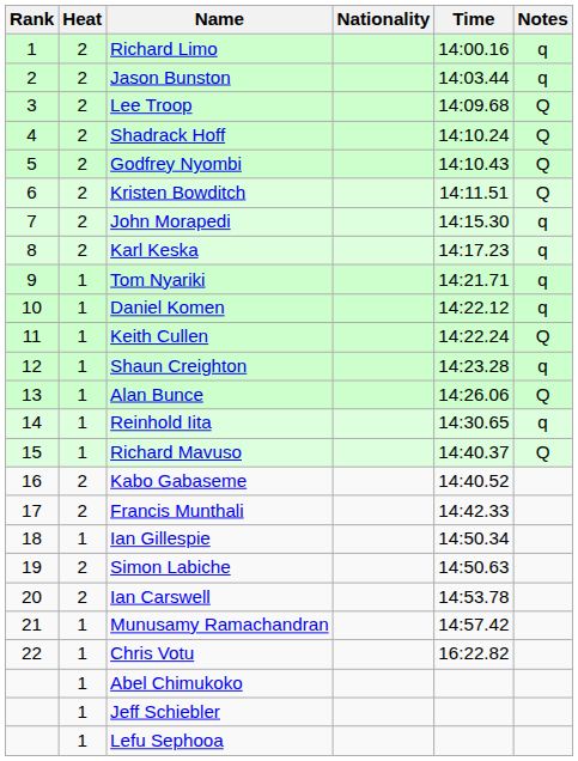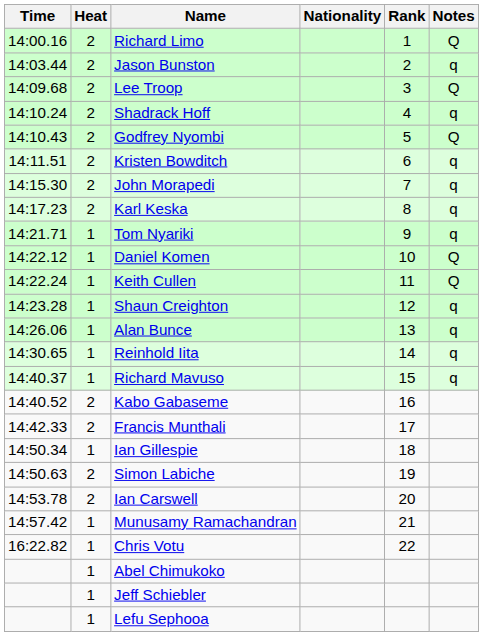 <table class="wikitable sortable" style="text-align:center">
 <tr>
-<th>Rank</th>
+<th>Time</th>
 <th>Heat</th>
 <th>Name</th>
 <th>Nationality</th>
-<th>Time</th>
+<th>Rank</th>
 <th>Notes</th>
 </tr>
 <tr bgcolor=ccffcc>
-<td>1</td>
+<td>14:00.16</td>
 <td>2</td>
 <td align=left><a href='#'>Richard Limo</a></td>
 <td align=left></td>
-<td>14:00.16</td>
+<td>1</td>
+<td>Q</td>
+</tr>
+<tr bgcolor=ccffcc>
+<td>14:03.44</td>
+<td>2</td>
+<td align=left><a href='#'>Jason Bunston</a></td>
+<td align=left></td>
+<td>2</td>
 <td>q</td>
 </tr>
 <tr bgcolor=ccffcc>
+<td>14:09.68</td>
 <td>2</td>
+<td align=left><a href='#'>Lee Troop</a></td>
+<td align=left></td>
+<td>3</td>
+<td>Q</td>
+</tr>
+<tr bgcolor=ccffcc>
+<td>14:10.24</td>
 <td>2</td>
-<td align=left><a href='#'>Jason Bunston</a></td>
+<td align=left><a href='#'>Shadrack Hoff</a></td>
 <td align=left></td>
-<td>14:03.44</td>
+<td>4</td>
 <td>q</td>
 </tr>
 <tr bgcolor=ccffcc>
-<td>3</td>
+<td>14:10.43</td>
 <td>2</td>
-<td align=left><a href='#'>Lee Troop</a></td>
+<td align=left><a href='#'>Godfrey Nyombi</a></td>
 <td align=left></td>
-<td>14:09.68</td>
+<td>5</td>
+<td>Q</td>
+</tr>
+<tr bgcolor=ddffdd>
+<td>14:11.51</td>
+<td>2</td>
+<td align=left><a href='#'>Kristen Bowditch</a></td>
+<td align=left></td>
+<td>6</td>
+<td>q</td>
+</tr>
+<tr bgcolor=ddffdd>
+<td>14:15.30</td>
+<td>2</td>
+<td align=left><a href='#'>John Morapedi</a></td>
+<td align=left></td>
+<td>7</td>
+<td>q</td>
+</tr>
+<tr bgcolor=ddffdd>
+<td>14:17.23</td>
+<td>2</td>
+<td align=left><a href='#'>Karl Keska</a></td>
+<td align=left></td>
+<td>8</td>
+<td>q</td>
+</tr>
+<tr bgcolor=ccffcc>
+<td>14:21.71</td>
+<td>1</td>
+<td align=left><a href='#'>Tom Nyariki</a></td>
+<td align=left></td>
+<td>9</td>
+<td>q</td>
+</tr>
+<tr bgcolor=ccffcc>
+<td>14:22.12</td>
+<td>1</td>
+<td align=left><a href='#'>Daniel Komen</a></td>
+<td align=left></td>
+<td>10</td>
 <td>Q</td>
 </tr>
 <tr bgcolor=ccffcc>
-<td>4</td>
-<td>2</td>
-<td align=left><a href='#'>Shadrack Hoff</a></td>
+<td>14:22.24</td>
+<td>1</td>
+<td align=left><a href='#'>Keith Cullen</a></td>
 <td align=left></td>
-<td>14:10.24</td>
+<td>11</td>
 <td>Q</td>
 </tr>
 <tr bgcolor=ccffcc>
-<td>5</td>
-<td>2</td>
-<td align=left><a href='#'>Godfrey Nyombi</a></td>
+<td>14:23.28</td>
+<td>1</td>
+<td align=left><a href='#'>Shaun Creighton</a></td>
 <td align=left></td>
-<td>14:10.43</td>
-<td>Q</td>
+<td>12</td>
+<td>q</td>
 </tr>
-<tr bgcolor=ddffdd>
-<td>6</td>
-<td>2</td>
-<td align=left><a href='#'>Kristen Bowditch</a></td>
+<tr bgcolor=ccffcc>
+<td>14:26.06</td>
+<td>1</td>
+<td align=left><a href='#'>Alan Bunce</a></td>
 <td align=left></td>
-<td>14:11.51</td>
-<td>Q</td>
-</tr>
-<tr bgcolor=ddffdd>
-<td>7</td>
-<td>2</td>
-<td align=left><a href='#'>John Morapedi</a></td>
-<td align=left></td>
-<td>14:15.30</td>
+<td>13</td>
 <td>q</td>
 </tr>
 <tr bgcolor=ddffdd>
-<td>8</td>
-<td>2</td>
-<td align=left><a href='#'>Karl Keska</a></td>
-<td align=left></td>
-<td>14:17.23</td>
-<td>q</td>
-</tr>
-<tr bgcolor=ccffcc>
-<td>9</td>
-<td>1</td>
-<td align=left><a href='#'>Tom Nyariki</a></td>
-<td align=left></td>
-<td>14:21.71</td>
-<td>q</td>
-</tr>
-<tr bgcolor=ccffcc>
-<td>10</td>
-<td>1</td>
-<td align=left><a href='#'>Daniel Komen</a></td>
-<td align=left></td>
-<td>14:22.12</td>
-<td>q</td>
-</tr>
-<tr bgcolor=ccffcc>
-<td>11</td>
-<td>1</td>
-<td align=left><a href='#'>Keith Cullen</a></td>
-<td align=left></td>
-<td>14:22.24</td>
-<td>Q</td>
-</tr>
-<tr bgcolor=ccffcc>
-<td>12</td>
-<td>1</td>
-<td align=left><a href='#'>Shaun Creighton</a></td>
-<td align=left></td>
-<td>14:23.28</td>
-<td>q</td>
-</tr>
-<tr bgcolor=ccffcc>
-<td>13</td>
-<td>1</td>
-<td align=left><a href='#'>Alan Bunce</a></td>
-<td align=left></td>
-<td>14:26.06</td>
-<td>Q</td>
-</tr>
-<tr bgcolor=ddffdd>
-<td>14</td>
+<td>14:30.65</td>
 <td>1</td>
 <td align=left><a href='#'>Reinhold Iita</a></td>
 <td align=left></td>
-<td>14:30.65</td>
+<td>14</td>
 <td>q</td>
 </tr>
 <tr bgcolor=ddffdd>
-<td>15</td>
+<td>14:40.37</td>
 <td>1</td>
 <td align=left><a href='#'>Richard Mavuso</a></td>
 <td align=left></td>
-<td>14:40.37</td>
-<td>Q</td>
+<td>15</td>
+<td>q</td>
 </tr>
 <tr>
-<td>16</td>
+<td>14:40.52</td>
 <td>2</td>
 <td align=left><a href='#'>Kabo Gabaseme</a></td>
 <td align=left></td>
-<td>14:40.52</td>
+<td>16</td>
 <td></td>
 </tr>
 <tr>
-<td>17</td>
+<td>14:42.33</td>
 <td>2</td>
 <td align=left><a href='#'>Francis Munthali</a></td>
 <td align=left></td>
-<td>14:42.33</td>
+<td>17</td>
 <td></td>
 </tr>
 <tr>
-<td>18</td>
+<td>14:50.34</td>
 <td>1</td>
 <td align=left><a href='#'>Ian Gillespie</a></td>
 <td align=left></td>
-<td>14:50.34</td>
+<td>18</td>
 <td></td>
 </tr>
 <tr>
-<td>19</td>
+<td>14:50.63</td>
 <td>2</td>
 <td align=left><a href='#'>Simon Labiche</a></td>
 <td align=left></td>
-<td>14:50.63</td>
+<td>19</td>
 <td></td>
 </tr>
 <tr>
-<td>20</td>
+<td>14:53.78</td>
 <td>2</td>
 <td align=left><a href='#'>Ian Carswell</a></td>
 <td align=left></td>
-<td>14:53.78</td>
+<td>20</td>
 <td></td>
 </tr>
 <tr>
-<td>21</td>
+<td>14:57.42</td>
 <td>1</td>
 <td align=left><a href='#'>Munusamy Ramachandran</a></td>
 <td align=left></td>
-<td>14:57.42</td>
+<td>21</td>
 <td></td>
 </tr>
 <tr>
-<td>22</td>
+<td>16:22.82</td>
 <td>1</td>
 <td align=left><a href='#'>Chris Votu</a></td>
 <td align=left></td>
-<td>16:22.82</td>
+<td>22</td>
 <td></td>
 </tr>
 <tr>
 <td></td>
 <td>1</td>
 <td align=left><a href='#'>Abel Chimukoko</a></td>
 <td align=left></td>
 <td></td>
 <td></td>
 </tr>
 <tr>
 <td></td>
 <td>1</td>
 <td align=left><a href='#'>Jeff Schiebler</a></td>
 <td align=left></td>
 <td></td>
 <td></td>
 </tr>
 <tr>
 <td></td>
 <td>1</td>
 <td align=left><a href='#'>Lefu Sephooa</a></td>
 <td align=left></td>
 <td></td>
 <td></td>
 </tr>
 </table>
